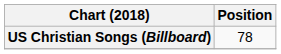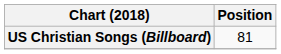 <table class="wikitable plainrowheaders" style="text-align:center">
 <tr>
 <th scope="col">Chart (2018)</th>
 <th scope="col">Position</th>
 </tr>
 <tr>
 <th scope="row">US Christian Songs (<em>Billboard</em>)</th>
-<td>78</td>
+<td>81</td>
 </tr>
 <tr>
 </tr>
 </table>
